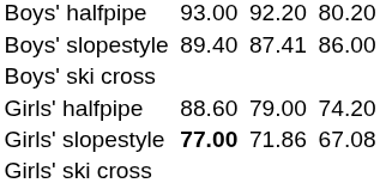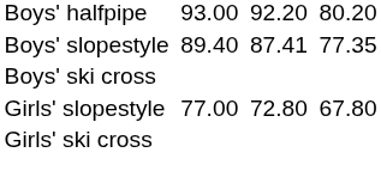 <table>
 <tr>
 <td>Boys' halfpipe<br></td>
 <td></td>
 <td>93.00</td>
 <td></td>
 <td>92.20</td>
 <td></td>
 <td>80.20</td>
 </tr>
 <tr>
 <td>Boys' slopestyle<br></td>
 <td></td>
 <td>89.40</td>
 <td></td>
 <td>87.41</td>
 <td></td>
-<td>86.00</td>
+<td>77.35</td>
 </tr>
 <tr>
 <td>Boys' ski cross<br></td>
 <td colspan="2"></td>
 <td colspan="2"></td>
 <td colspan="2"></td>
 </tr>
 <tr>
-<td>Girls' halfpipe<br></td>
-<td></td>
-<td>88.60</td>
-<td></td>
-<td>79.00</td>
-<td></td>
-<td>74.20</td>
-</tr>
-<tr>
 <td>Girls' slopestyle<br></td>
 <td></td>
-<td><strong>77.00</strong></td>
+<td>77.00</td>
 <td></td>
-<td>71.86</td>
+<td>72.80</td>
 <td></td>
-<td>67.08</td>
+<td>67.80</td>
 </tr>
 <tr>
 <td>Girls' ski cross<br></td>
 <td colspan="2"></td>
 <td colspan="2"></td>
 <td colspan="2"></td>
 </tr>
 </table>
